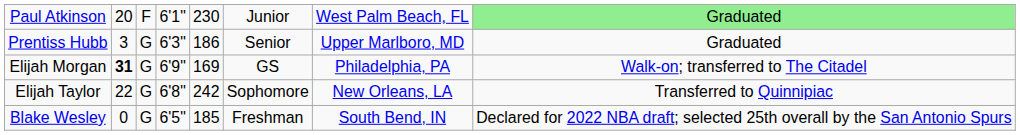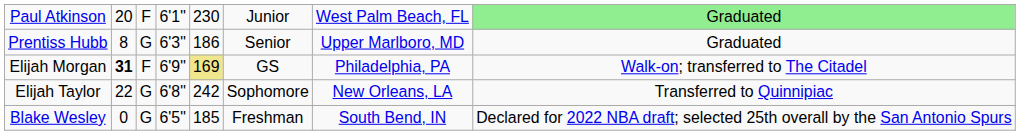 <table class="wikitable sortable" border="1" style="text-align:center;">
 <tr align=center>
 </tr>
 <tr>
 <td><a href='#'>Paul Atkinson</a></td>
 <td>20</td>
 <td>F</td>
 <td>6'1"</td>
 <td>230</td>
 <td>Junior</td>
 <td><a href='#'>West Palm Beach, FL</a></td>
 <td style="background: lightgreen;">Graduated</td>
 </tr>
 <tr>
 <td><a href='#'>Prentiss Hubb</a></td>
-<td>3</td>
+<td>8</td>
 <td>G</td>
 <td>6'3"</td>
 <td>186</td>
 <td>Senior</td>
 <td><a href='#'>Upper Marlboro, MD</a></td>
 <td>Graduated</td>
 </tr>
 <tr>
 <td>Elijah Morgan</td>
 <td><strong>31</strong></td>
-<td>G</td>
+<td>F</td>
 <td>6'9"</td>
-<td>169</td>
+<td style="background: khaki;">169</td>
 <td>GS</td>
 <td><a href='#'>Philadelphia, PA</a></td>
 <td><a href='#'>Walk-on</a>; transferred to <a href='#'>The Citadel</a></td>
 </tr>
 <tr>
 <td>Elijah Taylor</td>
 <td>22</td>
 <td>G</td>
 <td>6'8"</td>
 <td>242</td>
 <td>Sophomore</td>
 <td><a href='#'>New Orleans, LA</a></td>
 <td>Transferred to <a href='#'>Quinnipiac</a></td>
 </tr>
 <tr>
 <td><a href='#'>Blake Wesley</a></td>
 <td>0</td>
 <td>G</td>
 <td>6'5"</td>
 <td>185</td>
 <td>Freshman</td>
 <td><a href='#'>South Bend, IN</a></td>
 <td>Declared for <a href='#'>2022 NBA draft</a>; selected 25th overall by the <a href='#'>San Antonio Spurs</a></td>
 </tr>
 </table>
